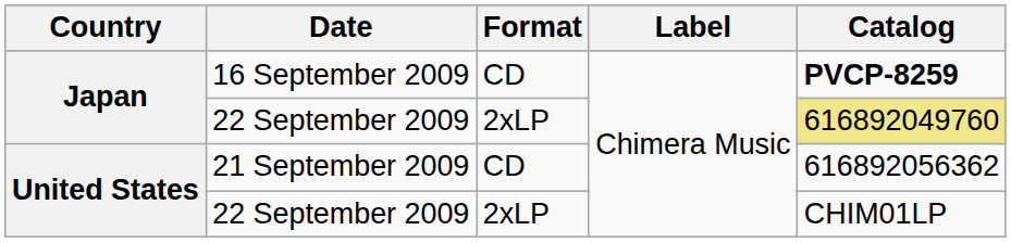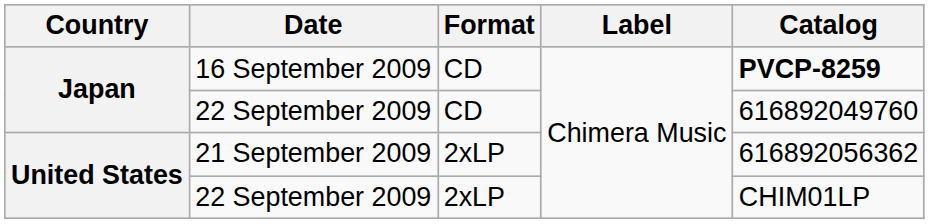 <table class="wikitable plainrowheaders">
 <tr>
 <th scope="col">Country</th>
 <th scope="col">Date</th>
 <th scope="col">Format</th>
 <th scope="col">Label</th>
 <th scope="col">Catalog</th>
 </tr>
 <tr>
 <th scope="row" rowspan="2">Japan</th>
 <td>16 September 2009</td>
 <td>CD</td>
 <td rowspan="4">Chimera Music</td>
 <td><strong>PVCP-8259</strong></td>
 </tr>
 <tr>
 <td>22 September 2009</td>
-<td>2xLP</td>
-<td style="background: khaki;">616892049760</td>
+<td>CD</td>
+<td>616892049760</td>
 </tr>
 <tr>
 <th scope="row" rowspan="2">United States</th>
 <td>21 September 2009</td>
-<td>CD</td>
+<td>2xLP</td>
 <td>616892056362</td>
 </tr>
 <tr>
 <td>22 September 2009</td>
 <td>2xLP</td>
 <td>CHIM01LP</td>
 </tr>
 </table>
